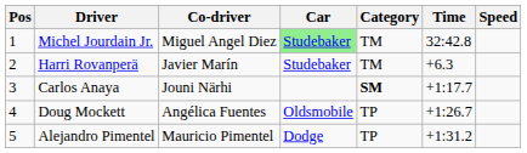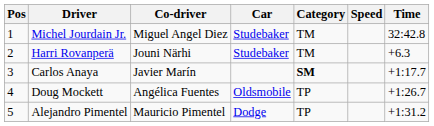 <table class="wikitable">
 <tr>
 <th>Pos</th>
 <th>Driver</th>
 <th>Co-driver</th>
 <th>Car</th>
 <th>Category</th>
+<th>Speed</th>
 <th>Time</th>
-<th>Speed</th>
 </tr>
 <tr>
 <td>1</td>
 <td> <a href='#'>Michel Jourdain Jr.</a></td>
 <td> Miguel Angel Diez</td>
-<td style="background: lightgreen;"><a href='#'>Studebaker</a></td>
+<td><a href='#'>Studebaker</a></td>
 <td>TM</td>
+<td></td>
 <td>32:42.8</td>
-<td></td>
 </tr>
 <tr>
 <td>2</td>
 <td> <a href='#'>Harri Rovanperä</a></td>
-<td> Javier Marín</td>
+<td> Jouni Närhi</td>
 <td><a href='#'>Studebaker</a></td>
 <td>TM</td>
+<td></td>
 <td>+6.3</td>
-<td></td>
 </tr>
 <tr>
 <td>3</td>
 <td> Carlos Anaya</td>
-<td> Jouni Närhi</td>
+<td> Javier Marín</td>
 <td></td>
 <td><strong>SM</strong></td>
+<td></td>
 <td>+1:17.7</td>
-<td></td>
 </tr>
 <tr>
 <td>4</td>
 <td> Doug Mockett</td>
 <td> Angélica Fuentes</td>
 <td><a href='#'>Oldsmobile</a></td>
 <td>TP</td>
+<td></td>
 <td>+1:26.7</td>
-<td></td>
 </tr>
 <tr>
 <td>5</td>
 <td> Alejandro Pimentel</td>
 <td> Mauricio Pimentel</td>
 <td><a href='#'>Dodge</a></td>
 <td>TP</td>
+<td></td>
 <td>+1:31.2</td>
-<td></td>
 </tr>
 </table>
